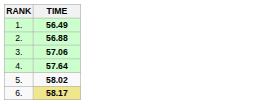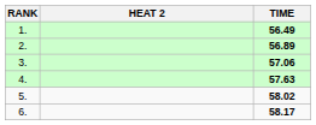 <table class="wikitable" style="border-collapse: collapse; font-size: 90%;">
 <tr>
 <th>RANK</th>
+<th style="width: 20em">HEAT 2</th>
 <th style="width: 5em">TIME</th>
 </tr>
 <tr style="background:#ccffcc;">
 <td align="center">1.</td>
+<td></td>
 <td align="center"><strong>56.49</strong></td>
 </tr>
 <tr style="background:#ccffcc;">
 <td align="center">2.</td>
-<td align="center"><strong>56.88</strong></td>
+<td></td>
+<td align="center"><strong>56.89</strong></td>
 </tr>
 <tr style="background:#ccffcc;">
 <td align="center">3.</td>
+<td></td>
 <td align="center"><strong>57.06</strong></td>
 </tr>
 <tr style="background:#ccffcc;">
 <td align="center">4.</td>
-<td align="center"><strong>57.64</strong></td>
+<td></td>
+<td align="center"><strong>57.63</strong></td>
 </tr>
 <tr>
 <td align="center">5.</td>
+<td></td>
 <td align="center"><strong>58.02</strong></td>
 </tr>
 <tr>
 <td align="center">6.</td>
-<td align="center" style="background: khaki;"><strong>58.17</strong></td>
+<td></td>
+<td align="center"><strong>58.17</strong></td>
 </tr>
 </table>
